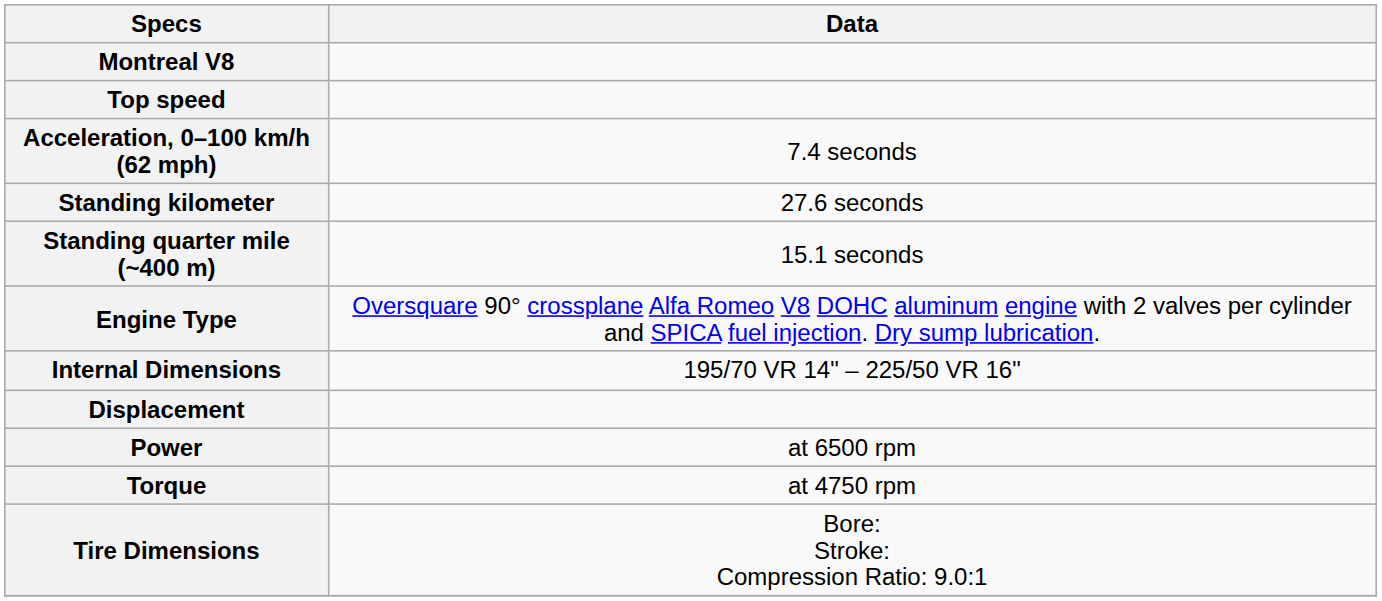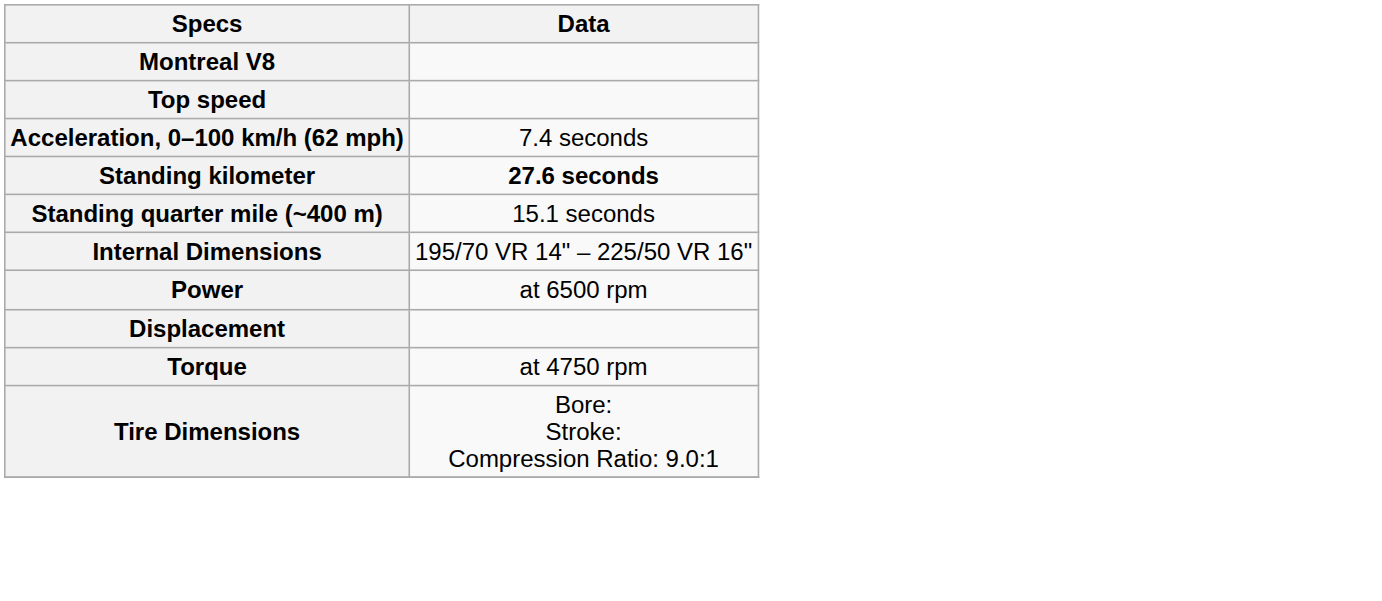 <table class="wikitable" style="text-align:center; font-size:95%;">
 <tr>
 <th>Specs</th>
 <th>Data</th>
 </tr>
 <tr>
 <th>Montreal V8</th>
 <td></td>
 </tr>
 <tr>
 <th>Top speed</th>
 <td></td>
 </tr>
 <tr>
 <th>Acceleration, 0–100 km/h (62 mph)</th>
 <td>7.4 seconds</td>
 </tr>
 <tr>
 <th>Standing kilometer</th>
-<td>27.6 seconds</td>
+<td><strong>27.6 seconds</strong></td>
 </tr>
 <tr>
 <th>Standing quarter mile (~400 m)</th>
 <td>15.1 seconds</td>
 </tr>
 <tr>
-<th>Engine Type</th>
-<td><a href='#'>Oversquare</a> 90° <a href='#'>crossplane</a> <a href='#'>Alfa Romeo</a> <a href='#'>V8</a> <a href='#'>DOHC</a> <a href='#'>aluminum</a> <a href='#'>engine</a> with 2 valves per cylinder and <a href='#'>SPICA</a> <a href='#'>fuel injection</a>. <a href='#'>Dry sump lubrication</a>.</td>
-</tr>
-<tr>
 <th>Internal Dimensions</th>
 <td>195/70 VR 14" – 225/50 VR 16"</td>
 </tr>
 <tr>
+<th>Power</th>
+<td> at 6500 rpm</td>
+</tr>
+<tr>
 <th>Displacement</th>
 <td></td>
-</tr>
-<tr>
-<th>Power</th>
-<td> at 6500 rpm</td>
 </tr>
 <tr>
 <th>Torque</th>
 <td> at 4750 rpm</td>
 </tr>
 <tr>
 <th>Tire Dimensions</th>
 <td>Bore: <br>Stroke: <br>Compression Ratio: 9.0:1</td>
 </tr>
 <tr>
 </tr>
 </table>
